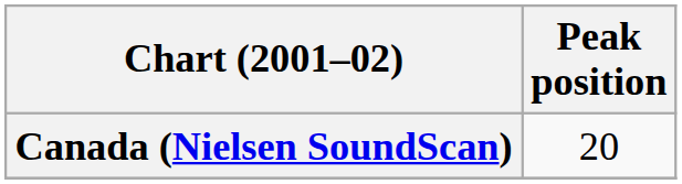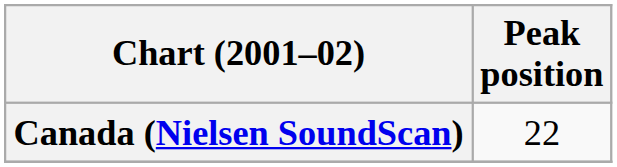 <table class="wikitable plainrowheaders sortable" style="text-align:center;" border="1">
 <tr>
 <th scope="col">Chart (2001–02)</th>
 <th scope="col">Peak<br>position</th>
 </tr>
 <tr>
 <th scope="row">Canada (<a href='#'>Nielsen SoundScan</a>)</th>
-<td>20</td>
+<td>22</td>
 </tr>
 <tr>
 </tr>
 </table>
